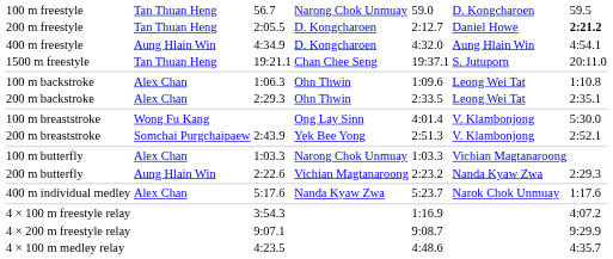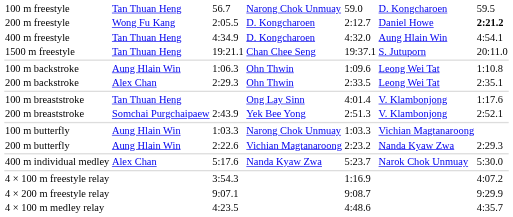 <table>
 <tr>
 <td>100 m freestyle</td>
 <td> <a href='#'>Tan Thuan Heng</a></td>
 <td>56.7</td>
 <td> <a href='#'>Narong Chok Unmuay</a></td>
 <td>59.0</td>
 <td> <a href='#'>D. Kongcharoen</a></td>
 <td>59.5</td>
 </tr>
 <tr>
 <td>200 m freestyle</td>
-<td> <a href='#'>Tan Thuan Heng</a></td>
+<td> <a href='#'>Wong Fu Kang</a></td>
 <td>2:05.5</td>
 <td> <a href='#'>D. Kongcharoen</a></td>
 <td>2:12.7</td>
 <td> <a href='#'>Daniel Howe</a></td>
 <td><strong>2:21.2</strong></td>
 </tr>
 <tr>
 <td>400 m freestyle</td>
-<td> <a href='#'>Aung Hlain Win</a></td>
+<td> <a href='#'>Tan Thuan Heng</a></td>
 <td>4:34.9</td>
 <td> <a href='#'>D. Kongcharoen</a></td>
 <td>4:32.0</td>
 <td> <a href='#'>Aung Hlain Win</a></td>
 <td>4:54.1</td>
 </tr>
 <tr>
 <td>1500 m freestyle</td>
 <td> <a href='#'>Tan Thuan Heng</a></td>
 <td>19:21.1</td>
 <td> <a href='#'>Chan Chee Seng</a></td>
 <td>19:37.1</td>
 <td> <a href='#'>S. Jutuporn</a></td>
 <td>20:11.0</td>
 </tr>
 <tr bgcolor=#DDDDDD>
 <td colspan=7></td>
 </tr>
 <tr>
 <td>100 m backstroke</td>
-<td> <a href='#'>Alex Chan</a></td>
+<td> <a href='#'>Aung Hlain Win</a></td>
 <td>1:06.3</td>
 <td> <a href='#'>Ohn Thwin</a></td>
 <td>1:09.6</td>
 <td> <a href='#'>Leong Wei Tat</a></td>
 <td>1:10.8</td>
 </tr>
 <tr>
 <td>200 m backstroke</td>
 <td> <a href='#'>Alex Chan</a></td>
 <td>2:29.3</td>
 <td> <a href='#'>Ohn Thwin</a></td>
 <td>2:33.5</td>
 <td> <a href='#'>Leong Wei Tat</a></td>
 <td>2:35.1</td>
 </tr>
 <tr bgcolor=#DDDDDD>
 <td colspan=7></td>
 </tr>
 <tr>
 <td>100 m breaststroke</td>
-<td> <a href='#'>Wong Fu Kang</a></td>
+<td> <a href='#'>Tan Thuan Heng</a></td>
 <td></td>
 <td> <a href='#'>Ong Lay Sinn</a></td>
 <td>4:01.4</td>
 <td> <a href='#'>V. Klambonjong</a></td>
-<td>5:30.0</td>
+<td>1:17.6</td>
 </tr>
 <tr>
 <td>200 m breaststroke</td>
 <td> <a href='#'>Somchai Purgchaipaew</a></td>
 <td>2:43.9</td>
 <td> <a href='#'>Yek Bee Yong</a></td>
 <td>2:51.3</td>
 <td> <a href='#'>V. Klambonjong</a></td>
 <td>2:52.1</td>
 </tr>
 <tr bgcolor=#DDDDDD>
 <td colspan=7></td>
 </tr>
 <tr>
 <td>100 m butterfly</td>
-<td> <a href='#'>Alex Chan</a></td>
+<td> <a href='#'>Aung Hlain Win</a></td>
 <td>1:03.3</td>
 <td> <a href='#'>Narong Chok Unmuay</a></td>
 <td>1:03.3</td>
 <td> <a href='#'>Vichian Magtanaroong</a></td>
 <td></td>
 </tr>
 <tr>
 <td>200 m butterfly</td>
 <td> <a href='#'>Aung Hlain Win</a></td>
 <td>2:22.6</td>
 <td> <a href='#'>Vichian Magtanaroong</a></td>
 <td>2:23.2</td>
 <td> <a href='#'>Nanda Kyaw Zwa</a></td>
 <td>2:29.3</td>
 </tr>
 <tr bgcolor=#DDDDDD>
 <td colspan=7></td>
 </tr>
 <tr>
 <td>400 m individual medley</td>
 <td> <a href='#'>Alex Chan</a></td>
 <td>5:17.6</td>
 <td> <a href='#'>Nanda Kyaw Zwa</a></td>
 <td>5:23.7</td>
 <td> <a href='#'>Narok Chok Unmuay</a></td>
-<td>1:17.6</td>
+<td>5:30.0</td>
 </tr>
 <tr bgcolor=#DDDDDD>
 <td colspan=7></td>
 </tr>
 <tr>
 <td>4 × 100 m freestyle relay</td>
 <td></td>
 <td>3:54.3</td>
 <td></td>
 <td>1:16.9</td>
 <td></td>
 <td>4:07.2</td>
 </tr>
 <tr>
 <td>4 × 200 m freestyle relay</td>
 <td></td>
 <td>9:07.1</td>
 <td></td>
 <td>9:08.7</td>
 <td></td>
 <td>9:29.9</td>
 </tr>
 <tr>
 <td>4 × 100 m medley relay</td>
 <td></td>
 <td>4:23.5</td>
 <td></td>
 <td>4:48.6</td>
 <td></td>
 <td>4:35.7</td>
 </tr>
 </table>
